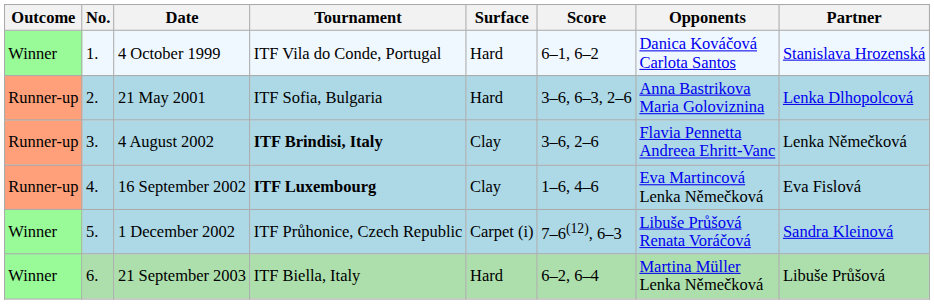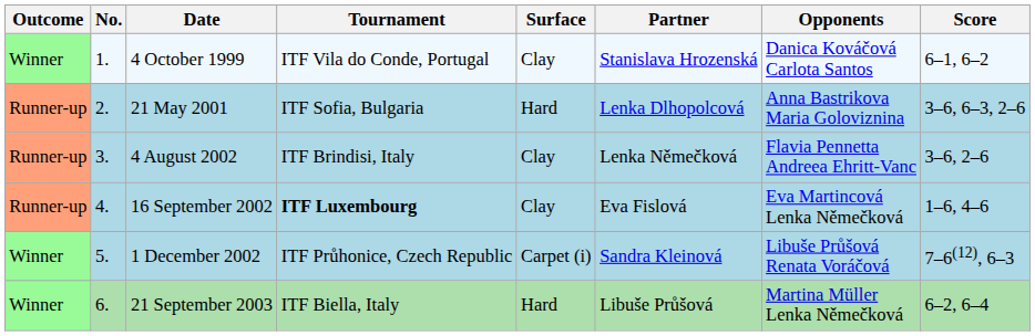 <table class="sortable wikitable">
 <tr>
 <th>Outcome</th>
 <th>No.</th>
 <th>Date</th>
 <th>Tournament</th>
 <th>Surface</th>
+<th>Partner</th>
+<th>Opponents</th>
 <th class="unsortable">Score</th>
-<th>Opponents</th>
-<th>Partner</th>
 </tr>
 <tr style="background:#f0f8ff;">
 <td style="background:#98fb98;">Winner</td>
 <td>1.</td>
 <td>4 October 1999</td>
 <td>ITF Vila do Conde, Portugal</td>
-<td>Hard</td>
+<td>Clay</td>
+<td> <a href='#'>Stanislava Hrozenská</a></td>
+<td> <a href='#'>Danica Kováčová</a> <br>  <a href='#'>Carlota Santos</a></td>
 <td>6–1, 6–2</td>
-<td> <a href='#'>Danica Kováčová</a> <br>  <a href='#'>Carlota Santos</a></td>
-<td> <a href='#'>Stanislava Hrozenská</a></td>
 </tr>
 <tr style="background:lightblue;">
 <td style="background:#ffa07a;">Runner-up</td>
 <td>2.</td>
 <td>21 May 2001</td>
 <td>ITF Sofia, Bulgaria</td>
 <td>Hard</td>
+<td> <a href='#'>Lenka Dlhopolcová</a></td>
+<td> <a href='#'>Anna Bastrikova</a> <br>  <a href='#'>Maria Goloviznina</a></td>
 <td>3–6, 6–3, 2–6</td>
-<td> <a href='#'>Anna Bastrikova</a> <br>  <a href='#'>Maria Goloviznina</a></td>
-<td> <a href='#'>Lenka Dlhopolcová</a></td>
 </tr>
 <tr style="background:lightblue;">
 <td style="background:#ffa07a;">Runner-up</td>
 <td>3.</td>
 <td>4 August 2002</td>
-<td><strong>ITF Brindisi, Italy</strong></td>
+<td>ITF Brindisi, Italy</td>
 <td>Clay</td>
+<td> Lenka Němečková</td>
+<td> <a href='#'>Flavia Pennetta</a> <br>  <a href='#'>Andreea Ehritt-Vanc</a></td>
 <td>3–6, 2–6</td>
-<td> <a href='#'>Flavia Pennetta</a> <br>  <a href='#'>Andreea Ehritt-Vanc</a></td>
-<td> Lenka Němečková</td>
 </tr>
 <tr style="background:lightblue;">
 <td style="background:#ffa07a;">Runner-up</td>
 <td>4.</td>
 <td>16 September 2002</td>
 <td><strong>ITF Luxembourg</strong></td>
 <td>Clay</td>
+<td> Eva Fislová</td>
+<td> <a href='#'>Eva Martincová</a> <br>  Lenka Němečková</td>
 <td>1–6, 4–6</td>
-<td> <a href='#'>Eva Martincová</a> <br>  Lenka Němečková</td>
-<td> Eva Fislová</td>
 </tr>
 <tr style="background:lightblue;">
 <td style="background:#98fb98;">Winner</td>
 <td>5.</td>
 <td>1 December 2002</td>
 <td>ITF Průhonice, Czech Republic</td>
 <td>Carpet (i)</td>
+<td> <a href='#'>Sandra Kleinová</a></td>
+<td> <a href='#'>Libuše Průšová</a> <br>  <a href='#'>Renata Voráčová</a></td>
 <td>7–6<sup>(12)</sup>, 6–3</td>
-<td> <a href='#'>Libuše Průšová</a> <br>  <a href='#'>Renata Voráčová</a></td>
-<td> <a href='#'>Sandra Kleinová</a></td>
 </tr>
 <tr style="background:#addfad;">
 <td style="background:#98fb98;">Winner</td>
 <td>6.</td>
 <td>21 September 2003</td>
 <td>ITF Biella, Italy</td>
 <td>Hard</td>
+<td> Libuše Průšová</td>
+<td> <a href='#'>Martina Müller</a> <br>  Lenka Němečková</td>
 <td>6–2, 6–4</td>
-<td> <a href='#'>Martina Müller</a> <br>  Lenka Němečková</td>
-<td> Libuše Průšová</td>
 </tr>
 </table>
